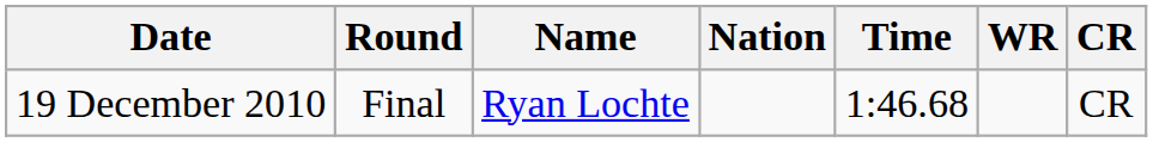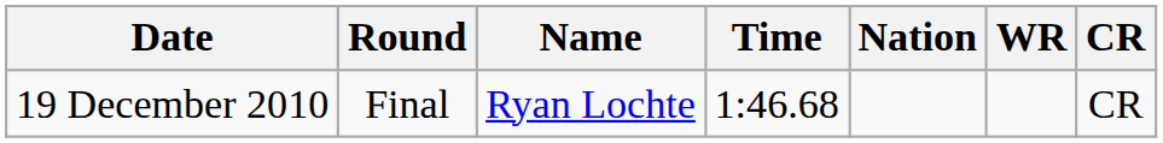 <table class="wikitable" style="text-align:center">
 <tr>
 <th>Date</th>
 <th>Round</th>
 <th>Name</th>
+<th>Time</th>
 <th>Nation</th>
-<th>Time</th>
 <th>WR</th>
 <th>CR</th>
 </tr>
 <tr>
 <td>19 December 2010</td>
 <td>Final</td>
 <td align="left"><a href='#'>Ryan Lochte</a></td>
+<td>1:46.68</td>
 <td align="left"></td>
-<td>1:46.68</td>
 <td></td>
 <td>CR</td>
 </tr>
 </table>
